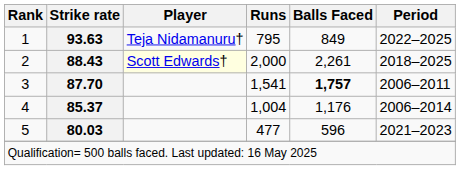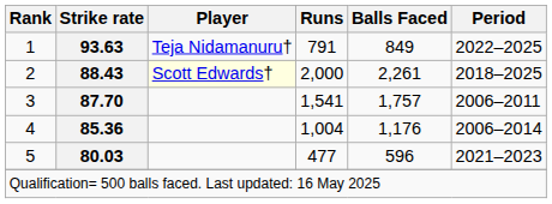 <table class="wikitable plainrowheaders sortable">
 <tr>
 <th scope=col>Rank</th>
 <th scope=col>Strike rate</th>
 <th scope=col>Player</th>
 <th scope=col>Runs</th>
 <th scope=col>Balls Faced</th>
 <th scope=col>Period</th>
 </tr>
 <tr>
 <td align="center">1</td>
 <th scope="row" style="text-align:center;">93.63</th>
 <td><a href='#'>Teja Nidamanuru</a>†</td>
-<td align="center">795</td>
+<td align="center">791</td>
 <td align="center">849</td>
 <td>2022–2025</td>
 </tr>
 <tr>
 <td align="center">2</td>
 <th scope="row" style="text-align:center;">88.43</th>
 <td style="background: lightyellow;"><a href='#'>Scott Edwards</a>†</td>
 <td align="center">2,000</td>
 <td align="center">2,261</td>
 <td>2018–2025</td>
 </tr>
 <tr>
 <td align="center">3</td>
 <th scope="row" style="text-align:center;">87.70</th>
 <td></td>
 <td align="center">1,541</td>
-<td align="center"><strong>1,757</strong></td>
+<td align="center">1,757</td>
 <td>2006–2011</td>
 </tr>
 <tr>
 <td align="center">4</td>
-<th scope="row" style="text-align:center;">85.37</th>
+<th scope="row" style="text-align:center;">85.36</th>
 <td></td>
 <td align="center">1,004</td>
 <td align="center">1,176</td>
 <td>2006–2014</td>
 </tr>
 <tr>
 <td align="center">5</td>
 <th scope="row" style="text-align:center;">80.03</th>
 <td></td>
 <td align="center">477</td>
 <td align="center">596</td>
 <td>2021–2023</td>
 </tr>
 <tr>
 </tr>
 <tr class=sortbottom>
 <td colspan=6><small>Qualification= 500 balls faced. Last updated: 16 May 2025</small></td>
 </tr>
 </table>
